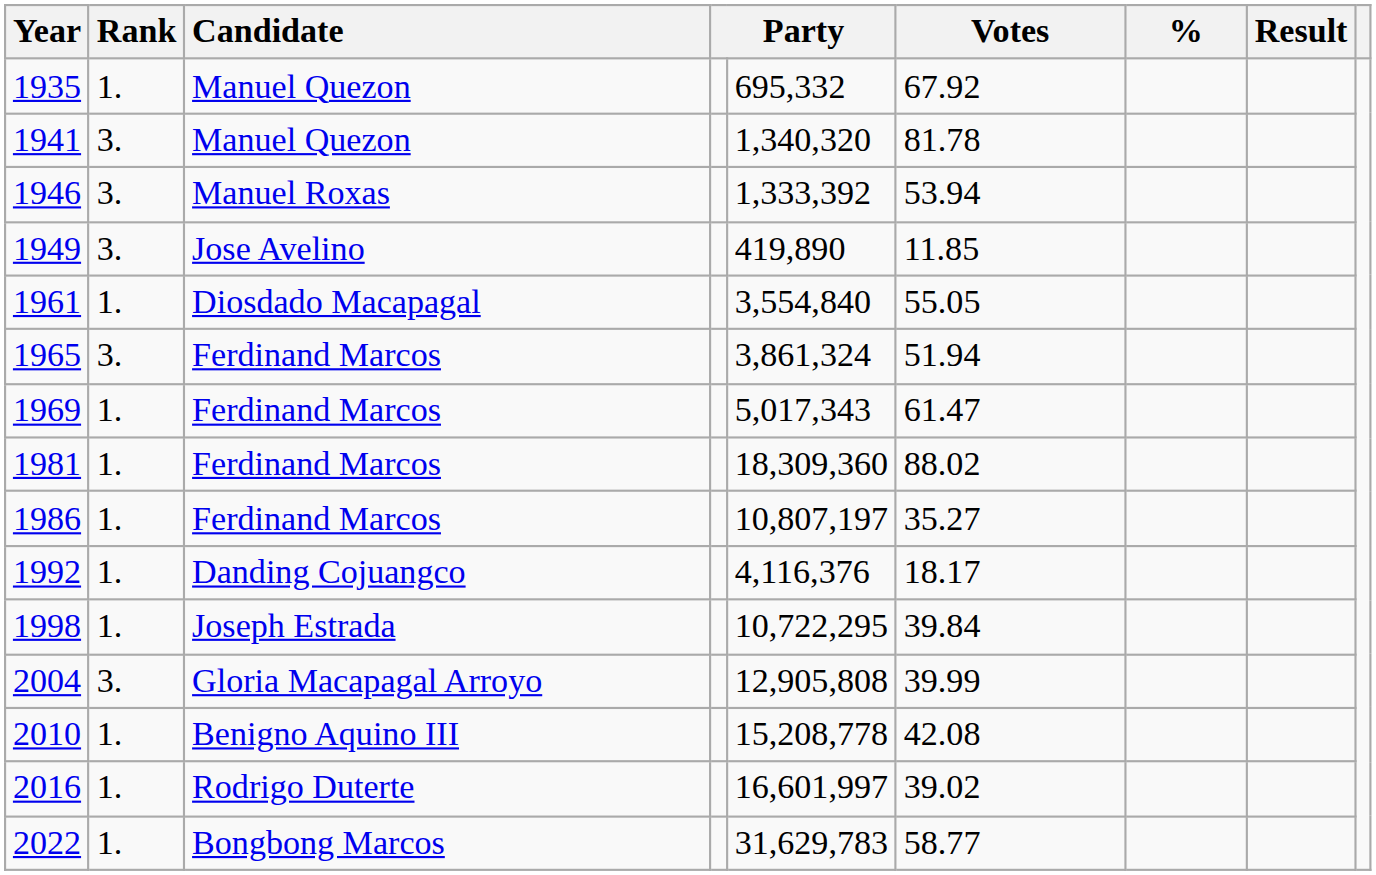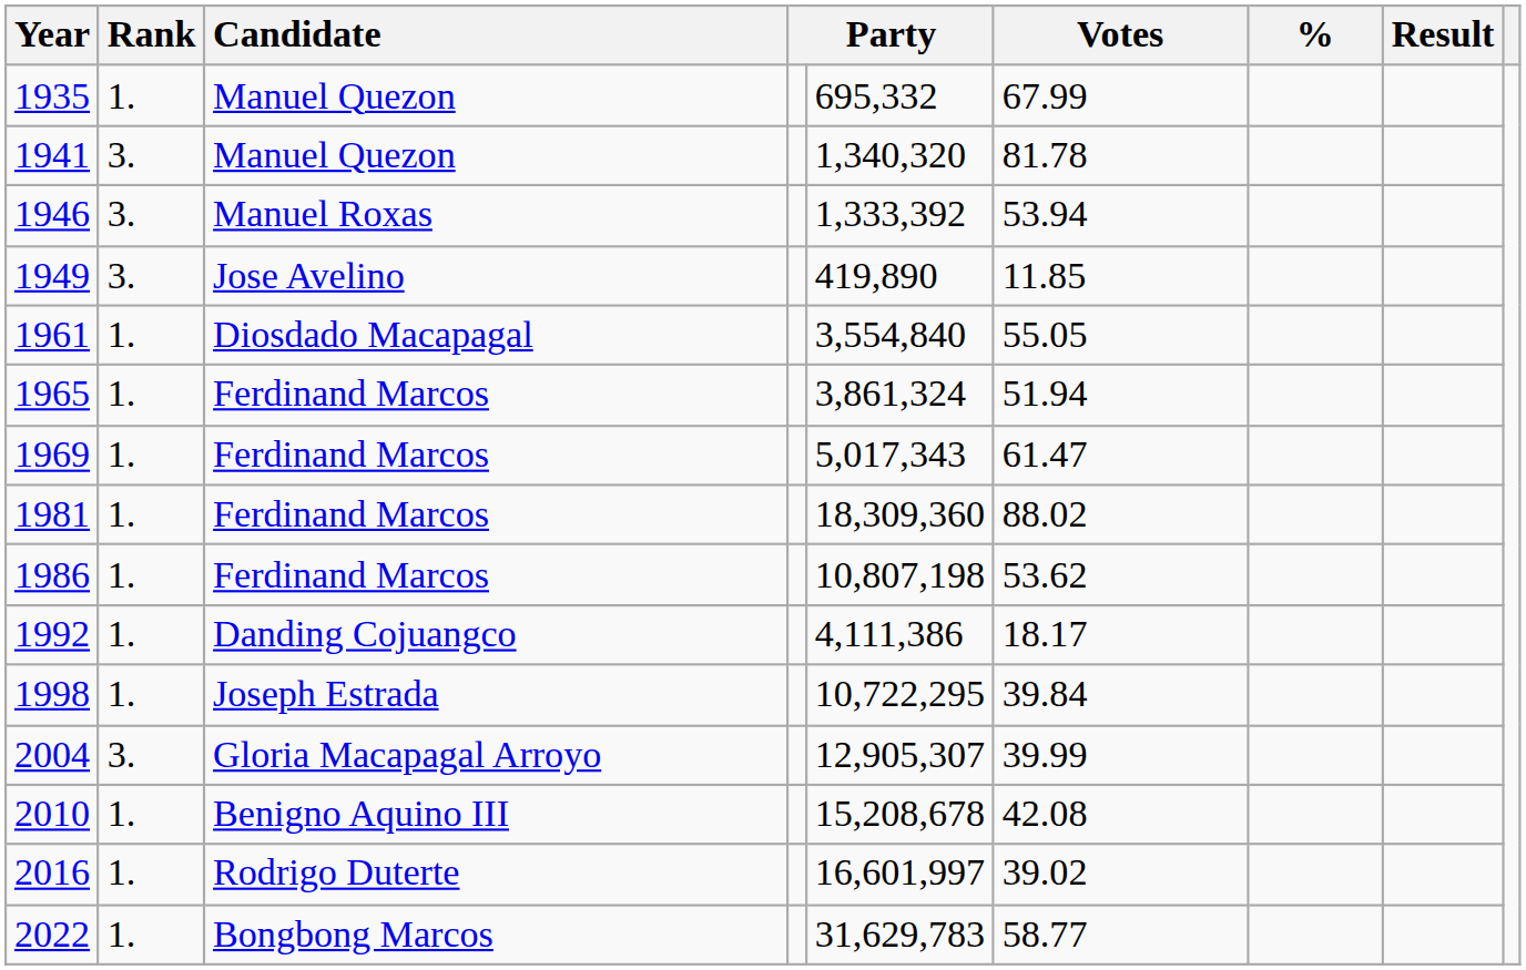 <table class="wikitable">
 <tr>
 <th>Year</th>
 <th width=5px>Rank</th>
 <th style="text-align:left;width: 15em">Candidate</th>
 <th colspan=2>Party</th>
 <th width=100px>Votes</th>
 <th width=50px>%</th>
 <th>Result</th>
 <th></th>
 </tr>
 <tr>
 <td><a href='#'>1935</a></td>
 <td>1.</td>
 <td width=200px style="text-align:left;"><a href='#'>Manuel Quezon</a></td>
 <td></td>
 <td>695,332</td>
-<td>67.92</td>
+<td>67.99</td>
 <td></td>
 <td></td>
 </tr>
 <tr>
 <td><a href='#'>1941</a></td>
 <td>3.</td>
 <td width=200px style="text-align:left;"><a href='#'>Manuel Quezon</a></td>
 <td></td>
 <td>1,340,320</td>
 <td>81.78</td>
 <td></td>
 <td></td>
 </tr>
 <tr>
 <td><a href='#'>1946</a></td>
 <td>3.</td>
 <td width=200px style="text-align:left;"><a href='#'>Manuel Roxas</a></td>
 <td></td>
 <td>1,333,392</td>
 <td>53.94</td>
 <td></td>
 <td></td>
 </tr>
 <tr>
 <td><a href='#'>1949</a></td>
 <td>3.</td>
 <td width=200px style="text-align:left;"><a href='#'>Jose Avelino</a></td>
 <td></td>
 <td>419,890</td>
 <td>11.85</td>
 <td></td>
 <td></td>
 </tr>
 <tr>
 <td><a href='#'>1961</a></td>
 <td>1.</td>
 <td width=200px style="text-align:left;"><a href='#'>Diosdado Macapagal</a></td>
 <td></td>
 <td>3,554,840</td>
 <td>55.05</td>
 <td></td>
 <td></td>
 </tr>
 <tr>
 <td><a href='#'>1965</a></td>
-<td>3.</td>
+<td>1.</td>
 <td width=200px style="text-align:left;"><a href='#'>Ferdinand Marcos</a></td>
 <td></td>
 <td>3,861,324</td>
 <td>51.94</td>
 <td></td>
 <td></td>
 </tr>
 <tr>
 <td><a href='#'>1969</a></td>
 <td>1.</td>
 <td width=200px style="text-align:left;"><a href='#'>Ferdinand Marcos</a></td>
 <td></td>
 <td>5,017,343</td>
 <td>61.47</td>
 <td></td>
 <td></td>
 </tr>
 <tr>
 <td><a href='#'>1981</a></td>
 <td>1.</td>
 <td width=200px style="text-align:left;"><a href='#'>Ferdinand Marcos</a></td>
 <td></td>
 <td>18,309,360</td>
 <td>88.02</td>
 <td></td>
 <td></td>
 </tr>
 <tr>
 <td><a href='#'>1986</a></td>
 <td>1.</td>
 <td width=200px style="text-align:left;"><a href='#'>Ferdinand Marcos</a></td>
 <td></td>
-<td>10,807,197</td>
-<td>35.27</td>
+<td>10,807,198</td>
+<td>53.62</td>
 <td></td>
 <td></td>
 </tr>
 <tr>
 <td><a href='#'>1992</a></td>
 <td>1.</td>
 <td width=200px style="text-align:left;"><a href='#'>Danding Cojuangco</a></td>
 <td></td>
-<td>4,116,376</td>
+<td>4,111,386</td>
 <td>18.17</td>
 <td></td>
 <td></td>
 </tr>
 <tr>
 <td><a href='#'>1998</a></td>
 <td>1.</td>
 <td width=200px style="text-align:left;"><a href='#'>Joseph Estrada</a></td>
 <td></td>
 <td>10,722,295</td>
 <td>39.84</td>
 <td></td>
 <td></td>
 </tr>
 <tr>
 <td><a href='#'>2004</a></td>
 <td>3.</td>
 <td width=200px style="text-align:left;"><a href='#'>Gloria Macapagal Arroyo</a></td>
 <td></td>
-<td>12,905,808</td>
+<td>12,905,307</td>
 <td>39.99</td>
 <td></td>
 <td></td>
 </tr>
 <tr>
 <td><a href='#'>2010</a></td>
 <td>1.</td>
 <td width=200px style="text-align:left;"><a href='#'>Benigno Aquino III</a></td>
 <td></td>
-<td>15,208,778</td>
+<td>15,208,678</td>
 <td>42.08</td>
 <td></td>
 <td></td>
 </tr>
 <tr>
 <td><a href='#'>2016</a></td>
 <td>1.</td>
 <td width=200px style="text-align:left;"><a href='#'>Rodrigo Duterte</a></td>
 <td></td>
 <td>16,601,997</td>
 <td>39.02</td>
 <td></td>
 <td></td>
 </tr>
 <tr>
 <td><a href='#'>2022</a></td>
 <td>1.</td>
 <td width=200px style="text-align:left;"><a href='#'>Bongbong Marcos</a></td>
 <td></td>
 <td>31,629,783</td>
 <td>58.77</td>
 <td></td>
 <td></td>
 </tr>
 </table>
